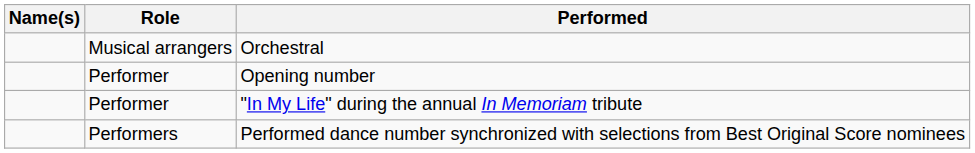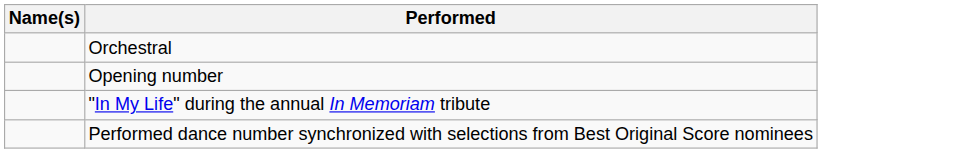 <table class="wikitable sortable">
 <tr>
 <th>Name(s)</th>
-<th>Role</th>
 <th>Performed</th>
 </tr>
 <tr>
 <td><br></td>
-<td>Musical arrangers</td>
 <td>Orchestral</td>
 </tr>
 <tr>
 <td></td>
-<td>Performer</td>
 <td>Opening number</td>
 </tr>
 <tr>
 <td></td>
-<td>Performer</td>
 <td>"<a href='#'>In My Life</a>" during the annual <em><a href='#'>In Memoriam</a></em> tribute</td>
 </tr>
 <tr>
 <td></td>
-<td>Performers</td>
 <td>Performed dance number synchronized with selections from Best Original Score nominees</td>
 </tr>
 </table>
